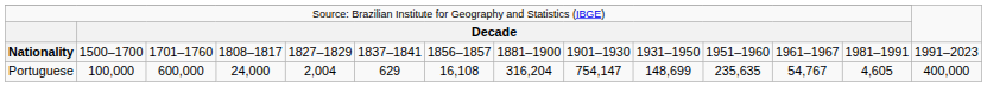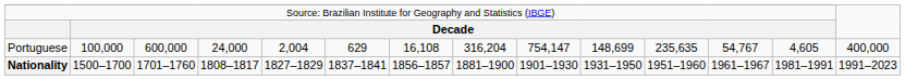 <table class="wikitable" style="margin-left:auto; margin-right:auto;">
 <tr>
 </tr>
 <tr>
 <td colspan="13" style="text-align:center; font-size:smaller;">Source: Brazilian Institute for Geography and Statistics (<a href='#'>IBGE</a>)</td>
 </tr>
 <tr>
 <th></th>
 <th colspan="12" scope="row">Decade</th>
+</tr>
+<tr style="text-align:center;">
+<td>Portuguese</td>
+<td>100,000</td>
+<td>600,000</td>
+<td>24,000</td>
+<td>2,004</td>
+<td>629</td>
+<td>16,108</td>
+<td>316,204</td>
+<td>754,147</td>
+<td>148,699</td>
+<td>235,635</td>
+<td>54,767</td>
+<td>4,605</td>
+<td>400,000</td>
 </tr>
 <tr style="text-align:center;">
 <th scope="col">Nationality</th>
 <td>1500–1700</td>
 <td>1701–1760</td>
 <td>1808–1817</td>
 <td>1827–1829</td>
 <td>1837–1841</td>
 <td>1856–1857</td>
 <td>1881–1900</td>
 <td>1901–1930</td>
 <td>1931–1950</td>
 <td>1951–1960</td>
 <td>1961–1967</td>
 <td>1981–1991</td>
 <td>1991–2023</td>
 </tr>
-<tr style="text-align:center;">
-<td>Portuguese</td>
-<td>100,000</td>
-<td>600,000</td>
-<td>24,000</td>
-<td>2,004</td>
-<td>629</td>
-<td>16,108</td>
-<td>316,204</td>
-<td>754,147</td>
-<td>148,699</td>
-<td>235,635</td>
-<td>54,767</td>
-<td>4,605</td>
-<td>400,000</td>
-</tr>
 </table>
